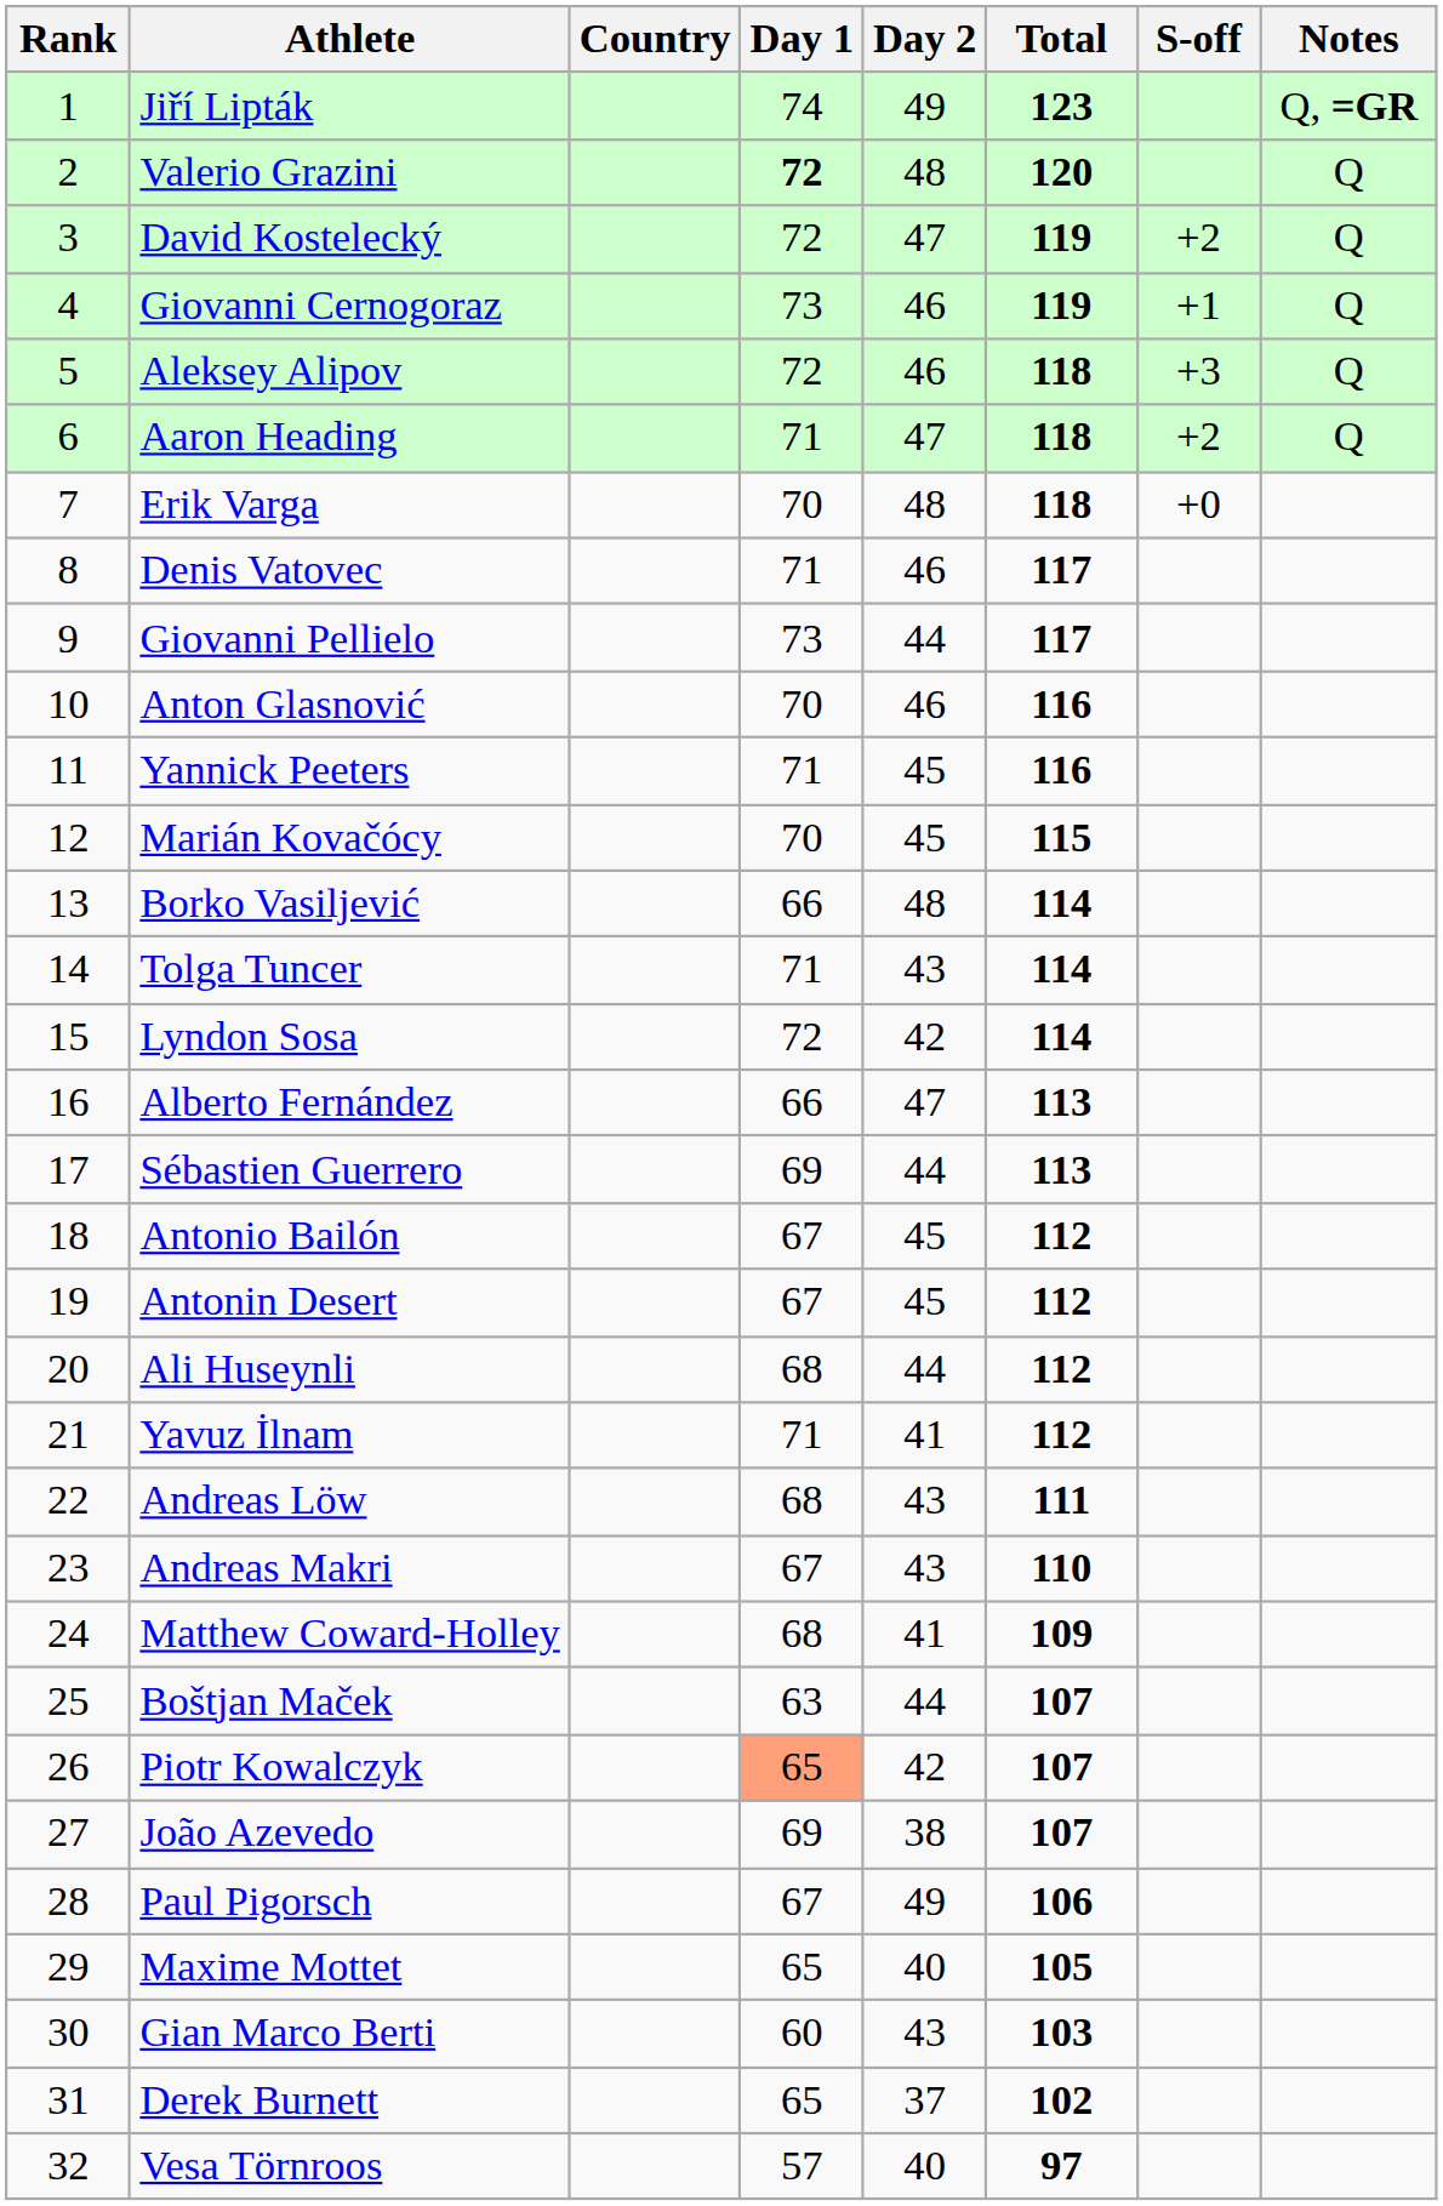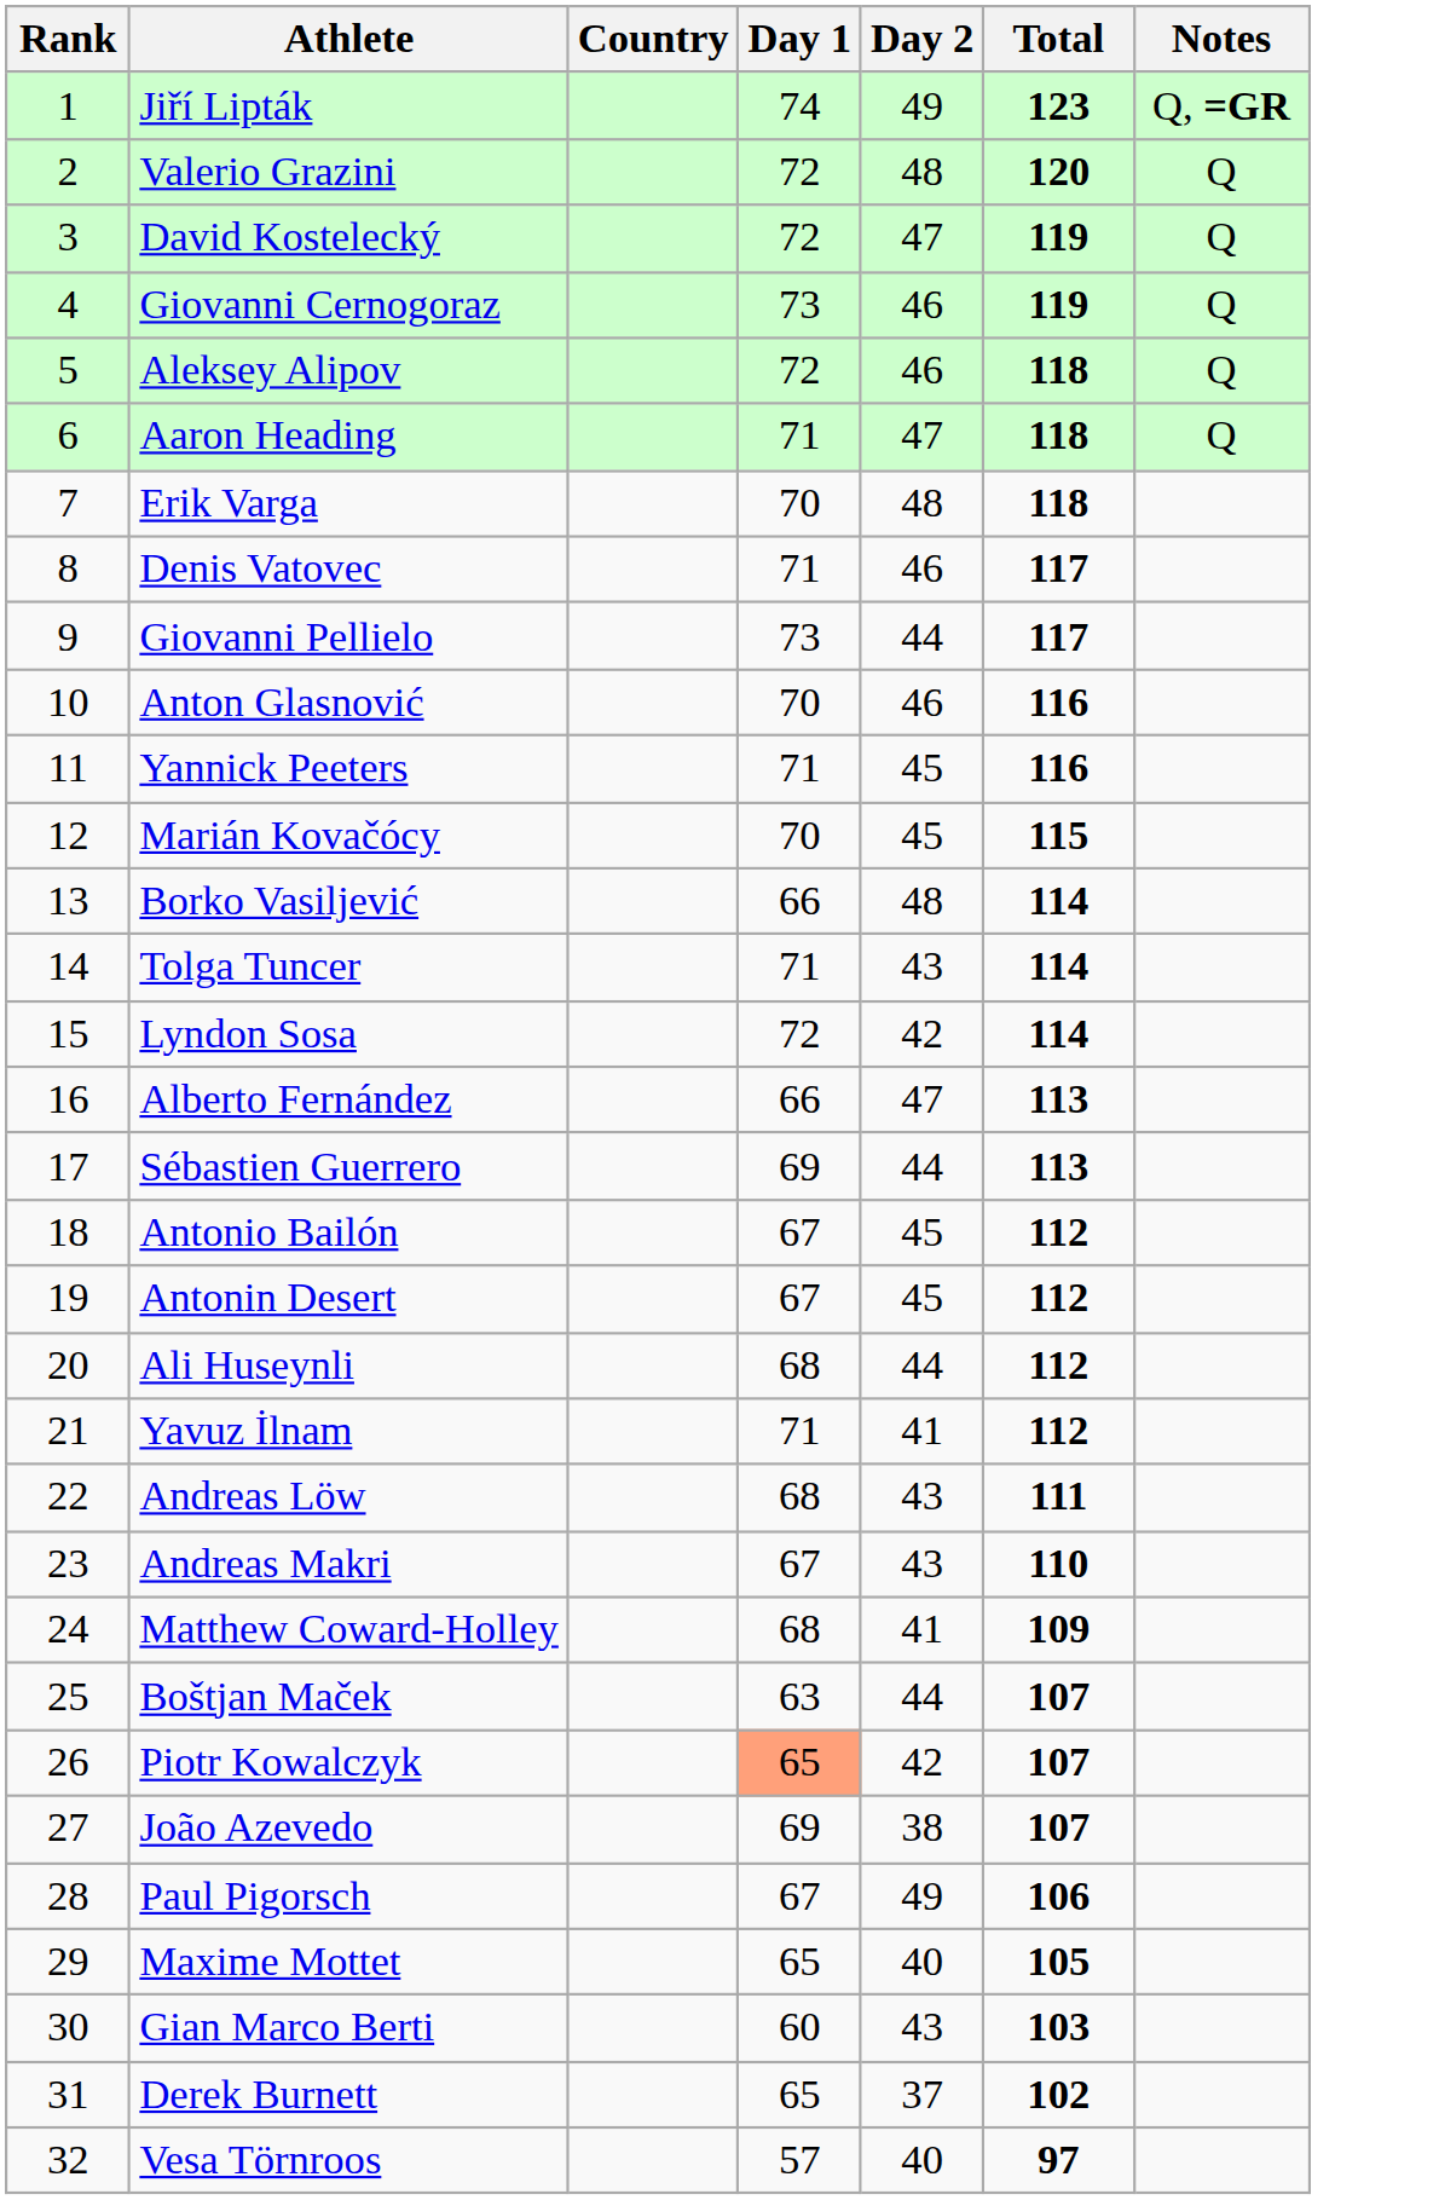 <table class="wikitable sortable" style="text-align:center">
 <tr>
 <th width=40>Rank</th>
 <th>Athlete</th>
 <th>Country</th>
 <th>Day 1</th>
 <th>Day 2</th>
 <th width=50>Total</th>
-<th class=unsortable width=40>S-off</th>
 <th class=unsortable width=60>Notes</th>
 </tr>
 <tr bgcolor=ccffcc>
 <td>1</td>
 <td align=left><a href='#'>Jiří Lipták</a></td>
 <td align=left></td>
 <td>74</td>
 <td>49</td>
 <td><strong>123</strong></td>
-<td></td>
 <td>Q, <strong>=GR</strong></td>
 </tr>
 <tr bgcolor=ccffcc>
 <td>2</td>
 <td align=left><a href='#'>Valerio Grazini</a></td>
 <td align=left></td>
-<td><strong>72</strong></td>
+<td>72</td>
 <td>48</td>
 <td><strong>120</strong></td>
-<td></td>
 <td>Q</td>
 </tr>
 <tr bgcolor=ccffcc>
 <td>3</td>
 <td align=left><a href='#'>David Kostelecký</a></td>
 <td align=left></td>
 <td>72</td>
 <td>47</td>
 <td><strong>119</strong></td>
-<td>+2</td>
 <td>Q</td>
 </tr>
 <tr bgcolor=ccffcc>
 <td>4</td>
 <td align=left><a href='#'>Giovanni Cernogoraz</a></td>
 <td align=left></td>
 <td>73</td>
 <td>46</td>
 <td><strong>119</strong></td>
-<td>+1</td>
 <td>Q</td>
 </tr>
 <tr bgcolor=ccffcc>
 <td>5</td>
 <td align=left><a href='#'>Aleksey Alipov</a></td>
 <td align=left></td>
 <td>72</td>
 <td>46</td>
 <td><strong>118</strong></td>
-<td>+3</td>
 <td>Q</td>
 </tr>
 <tr bgcolor=ccffcc>
 <td>6</td>
 <td align=left><a href='#'>Aaron Heading</a></td>
 <td align=left></td>
 <td>71</td>
 <td>47</td>
 <td><strong>118</strong></td>
-<td>+2</td>
 <td>Q</td>
 </tr>
 <tr>
 <td>7</td>
 <td align=left><a href='#'>Erik Varga</a></td>
 <td align=left></td>
 <td>70</td>
 <td>48</td>
 <td><strong>118</strong></td>
-<td>+0</td>
 <td></td>
 </tr>
 <tr>
 <td>8</td>
 <td align=left><a href='#'>Denis Vatovec</a></td>
 <td align=left></td>
 <td>71</td>
 <td>46</td>
 <td><strong>117</strong></td>
 <td></td>
-<td></td>
 </tr>
 <tr>
 <td>9</td>
 <td align=left><a href='#'>Giovanni Pellielo</a></td>
 <td align=left></td>
 <td>73</td>
 <td>44</td>
 <td><strong>117</strong></td>
-<td></td>
 <td></td>
 </tr>
 <tr>
 <td>10</td>
 <td align=left><a href='#'>Anton Glasnović</a></td>
 <td align=left></td>
 <td>70</td>
 <td>46</td>
 <td><strong>116</strong></td>
 <td></td>
-<td></td>
 </tr>
 <tr>
 <td>11</td>
 <td align=left><a href='#'>Yannick Peeters</a></td>
 <td align=left></td>
 <td>71</td>
 <td>45</td>
 <td><strong>116</strong></td>
-<td></td>
 <td></td>
 </tr>
 <tr>
 <td>12</td>
 <td align=left><a href='#'>Marián Kovačócy</a></td>
 <td align=left></td>
 <td>70</td>
 <td>45</td>
 <td><strong>115</strong></td>
 <td></td>
-<td></td>
 </tr>
 <tr>
 <td>13</td>
 <td align=left><a href='#'>Borko Vasiljević</a></td>
 <td align=left></td>
 <td>66</td>
 <td>48</td>
 <td><strong>114</strong></td>
-<td></td>
 <td></td>
 </tr>
 <tr>
 <td>14</td>
 <td align=left><a href='#'>Tolga Tuncer</a></td>
 <td align=left></td>
 <td>71</td>
 <td>43</td>
 <td><strong>114</strong></td>
 <td></td>
-<td></td>
 </tr>
 <tr>
 <td>15</td>
 <td align=left><a href='#'>Lyndon Sosa</a></td>
 <td align=left></td>
 <td>72</td>
 <td>42</td>
 <td><strong>114</strong></td>
-<td></td>
 <td></td>
 </tr>
 <tr>
 <td>16</td>
 <td align=left><a href='#'>Alberto Fernández</a></td>
 <td align=left></td>
 <td>66</td>
 <td>47</td>
 <td><strong>113</strong></td>
 <td></td>
-<td></td>
 </tr>
 <tr>
 <td>17</td>
 <td align=left><a href='#'>Sébastien Guerrero</a></td>
 <td align=left></td>
 <td>69</td>
 <td>44</td>
 <td><strong>113</strong></td>
-<td></td>
 <td></td>
 </tr>
 <tr>
 <td>18</td>
 <td align=left><a href='#'>Antonio Bailón</a></td>
 <td align=left></td>
 <td>67</td>
 <td>45</td>
 <td><strong>112</strong></td>
 <td></td>
-<td></td>
 </tr>
 <tr>
 <td>19</td>
 <td align=left><a href='#'>Antonin Desert</a></td>
 <td align=left></td>
 <td>67</td>
 <td>45</td>
 <td><strong>112</strong></td>
-<td></td>
 <td></td>
 </tr>
 <tr>
 <td>20</td>
 <td align=left><a href='#'>Ali Huseynli</a></td>
 <td align=left></td>
 <td>68</td>
 <td>44</td>
 <td><strong>112</strong></td>
 <td></td>
-<td></td>
 </tr>
 <tr>
 <td>21</td>
 <td align=left><a href='#'>Yavuz İlnam</a></td>
 <td align=left></td>
 <td>71</td>
 <td>41</td>
 <td><strong>112</strong></td>
-<td></td>
 <td></td>
 </tr>
 <tr>
 <td>22</td>
 <td align=left><a href='#'>Andreas Löw</a></td>
 <td align=left></td>
 <td>68</td>
 <td>43</td>
 <td><strong>111</strong></td>
 <td></td>
-<td></td>
 </tr>
 <tr>
 <td>23</td>
 <td align=left><a href='#'>Andreas Makri</a></td>
 <td align=left></td>
 <td>67</td>
 <td>43</td>
 <td><strong>110</strong></td>
-<td></td>
 <td></td>
 </tr>
 <tr>
 <td>24</td>
 <td align=left><a href='#'>Matthew Coward-Holley</a></td>
 <td align=left></td>
 <td>68</td>
 <td>41</td>
 <td><strong>109</strong></td>
 <td></td>
-<td></td>
 </tr>
 <tr>
 <td>25</td>
 <td align=left><a href='#'>Boštjan Maček</a></td>
 <td align=left></td>
 <td>63</td>
 <td>44</td>
 <td><strong>107</strong></td>
-<td></td>
 <td></td>
 </tr>
 <tr>
 <td>26</td>
 <td align=left><a href='#'>Piotr Kowalczyk</a></td>
 <td align=left></td>
 <td style="background: lightsalmon;">65</td>
 <td>42</td>
 <td><strong>107</strong></td>
 <td></td>
-<td></td>
 </tr>
 <tr>
 <td>27</td>
 <td align=left><a href='#'>João Azevedo</a></td>
 <td align=left></td>
 <td>69</td>
 <td>38</td>
 <td><strong>107</strong></td>
-<td></td>
 <td></td>
 </tr>
 <tr>
 <td>28</td>
 <td align=left><a href='#'>Paul Pigorsch</a></td>
 <td align=left></td>
 <td>67</td>
 <td>49</td>
 <td><strong>106</strong></td>
 <td></td>
-<td></td>
 </tr>
 <tr>
 <td>29</td>
 <td align=left><a href='#'>Maxime Mottet</a></td>
 <td align=left></td>
 <td>65</td>
 <td>40</td>
 <td><strong>105</strong></td>
-<td></td>
 <td></td>
 </tr>
 <tr>
 <td>30</td>
 <td align=left><a href='#'>Gian Marco Berti</a></td>
 <td align=left></td>
 <td>60</td>
 <td>43</td>
 <td><strong>103</strong></td>
 <td></td>
-<td></td>
 </tr>
 <tr>
 <td>31</td>
 <td align=left><a href='#'>Derek Burnett</a></td>
 <td align=left></td>
 <td>65</td>
 <td>37</td>
 <td><strong>102</strong></td>
-<td></td>
 <td></td>
 </tr>
 <tr>
 <td>32</td>
 <td align=left><a href='#'>Vesa Törnroos</a></td>
 <td align=left></td>
 <td>57</td>
 <td>40</td>
 <td><strong>97</strong></td>
 <td></td>
-<td></td>
 </tr>
 </table>
